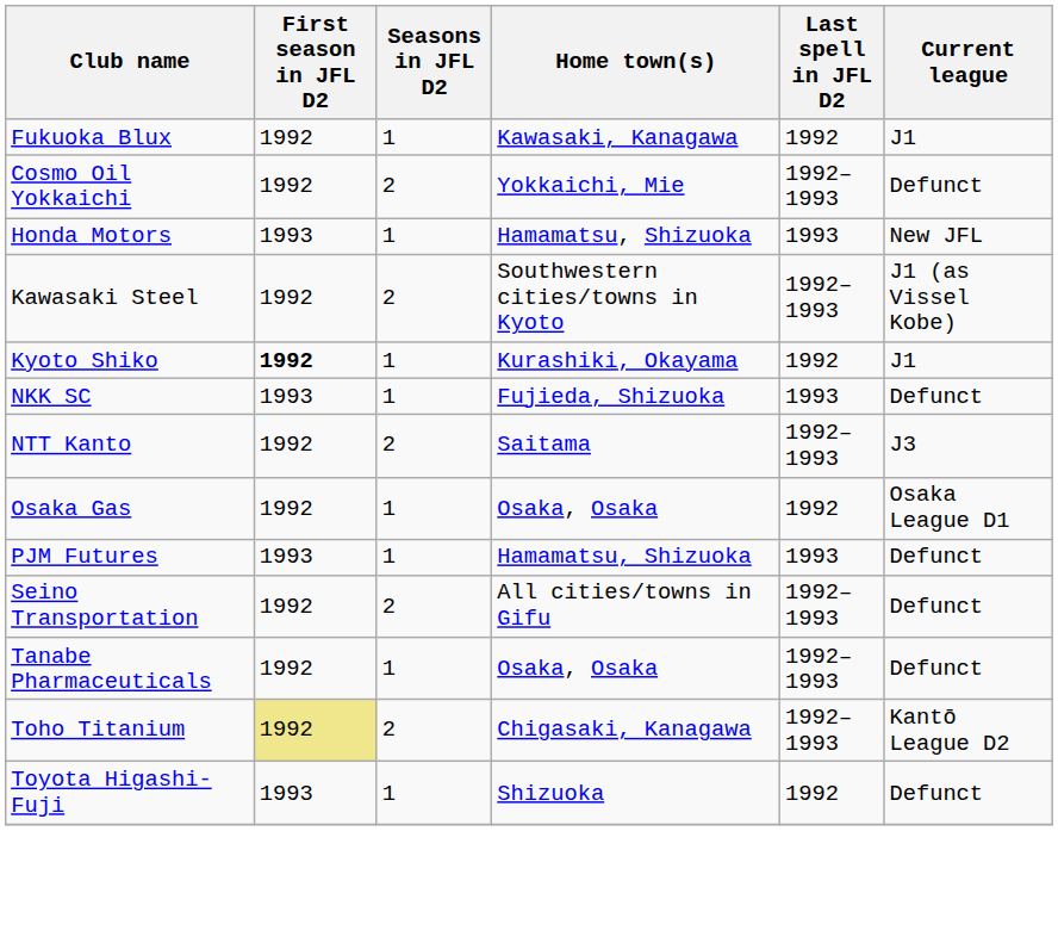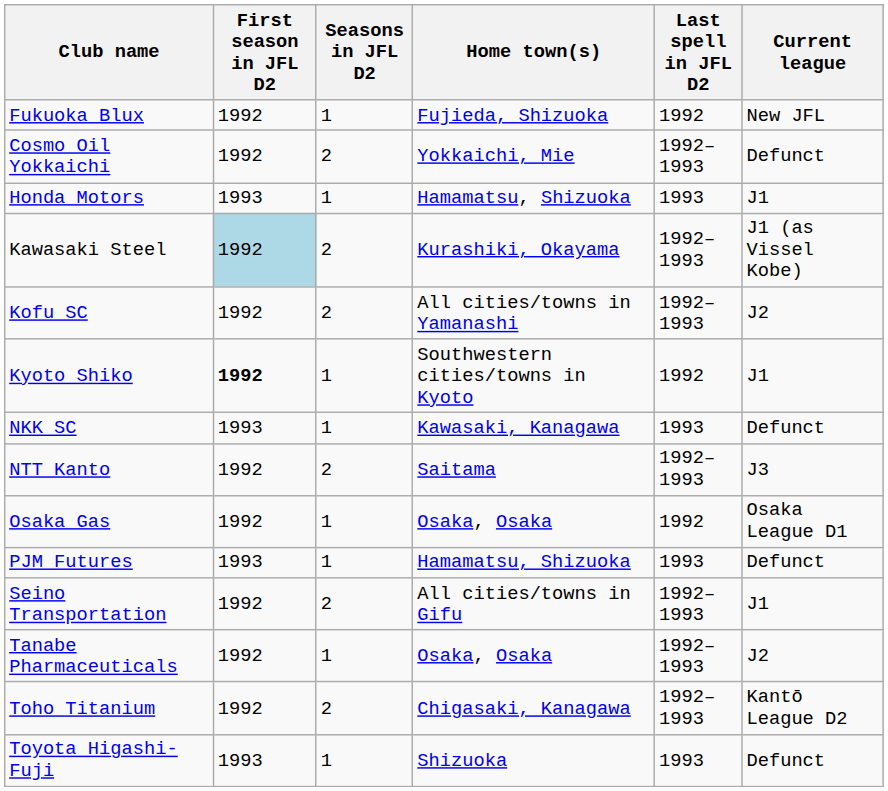 <table class="wikitable sortable">
 <tr>
 <th>Club name</th>
 <th>First season<br>in JFL D2</th>
 <th>Seasons<br>in JFL D2</th>
 <th>Home town(s)</th>
 <th>Last spell<br>in JFL D2</th>
 <th>Current<br>league</th>
 </tr>
 <tr>
 <td><a href='#'>Fukuoka Blux</a></td>
 <td>1992</td>
 <td>1</td>
-<td><a href='#'>Kawasaki, Kanagawa</a></td>
+<td><a href='#'>Fujieda, Shizuoka</a></td>
 <td>1992</td>
-<td>J1</td>
+<td>New JFL</td>
 </tr>
 <tr>
 <td><a href='#'>Cosmo Oil Yokkaichi</a></td>
 <td>1992</td>
 <td>2</td>
 <td><a href='#'>Yokkaichi, Mie</a></td>
 <td>1992–1993</td>
 <td>Defunct</td>
 </tr>
 <tr>
 <td><a href='#'>Honda Motors</a></td>
 <td>1993</td>
 <td>1</td>
 <td><a href='#'>Hamamatsu</a>, <a href='#'>Shizuoka</a></td>
 <td>1993</td>
-<td>New JFL</td>
+<td>J1</td>
 </tr>
 <tr>
 <td>Kawasaki Steel</td>
+<td style="background: lightblue;">1992</td>
+<td>2</td>
+<td><a href='#'>Kurashiki, Okayama</a></td>
+<td>1992–1993</td>
+<td>J1 (as Vissel Kobe)</td>
+</tr>
+<tr>
+<td><a href='#'>Kofu SC</a></td>
 <td>1992</td>
 <td>2</td>
-<td>Southwestern cities/towns in <a href='#'>Kyoto</a></td>
+<td>All cities/towns in <a href='#'>Yamanashi</a></td>
 <td>1992–1993</td>
-<td>J1 (as Vissel Kobe)</td>
+<td>J2</td>
 </tr>
 <tr>
 <td><a href='#'>Kyoto Shiko</a></td>
 <td><strong>1992</strong></td>
 <td>1</td>
-<td><a href='#'>Kurashiki, Okayama</a></td>
+<td>Southwestern cities/towns in <a href='#'>Kyoto</a></td>
 <td>1992</td>
 <td>J1</td>
 </tr>
 <tr>
 <td><a href='#'>NKK SC</a></td>
 <td>1993</td>
 <td>1</td>
-<td><a href='#'>Fujieda, Shizuoka</a></td>
+<td><a href='#'>Kawasaki, Kanagawa</a></td>
 <td>1993</td>
 <td>Defunct</td>
 </tr>
 <tr>
 <td><a href='#'>NTT Kanto</a></td>
 <td>1992</td>
 <td>2</td>
 <td><a href='#'>Saitama</a></td>
 <td>1992–1993</td>
 <td>J3</td>
 </tr>
 <tr>
 <td><a href='#'>Osaka Gas</a></td>
 <td>1992</td>
 <td>1</td>
 <td><a href='#'>Osaka</a>, <a href='#'>Osaka</a></td>
 <td>1992</td>
 <td>Osaka League D1</td>
 </tr>
 <tr>
 <td><a href='#'>PJM Futures</a></td>
 <td>1993</td>
 <td>1</td>
 <td><a href='#'>Hamamatsu, Shizuoka</a></td>
 <td>1993</td>
 <td>Defunct</td>
 </tr>
 <tr>
 <td><a href='#'>Seino Transportation</a></td>
 <td>1992</td>
 <td>2</td>
 <td>All cities/towns in <a href='#'>Gifu</a></td>
 <td>1992–1993</td>
-<td>Defunct</td>
+<td>J1</td>
 </tr>
 <tr>
 <td><a href='#'>Tanabe Pharmaceuticals</a></td>
 <td>1992</td>
 <td>1</td>
 <td><a href='#'>Osaka</a>, <a href='#'>Osaka</a></td>
 <td>1992–1993</td>
-<td>Defunct</td>
+<td>J2</td>
 </tr>
 <tr>
 <td><a href='#'>Toho Titanium</a></td>
-<td style="background: khaki;">1992</td>
+<td>1992</td>
 <td>2</td>
 <td><a href='#'>Chigasaki, Kanagawa</a></td>
 <td>1992–1993</td>
 <td>Kantō League D2</td>
 </tr>
 <tr>
 <td><a href='#'>Toyota Higashi-Fuji</a></td>
 <td>1993</td>
 <td>1</td>
 <td><a href='#'>Shizuoka</a></td>
-<td>1992</td>
+<td>1993</td>
 <td>Defunct</td>
 </tr>
 <tr>
 </tr>
 </table>
